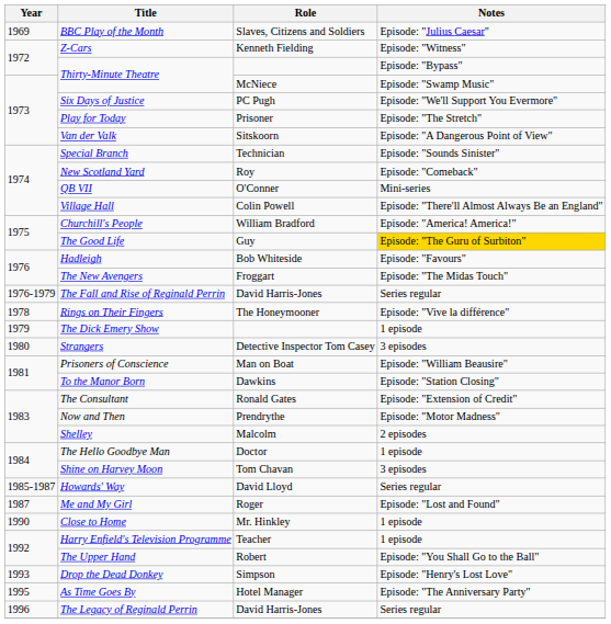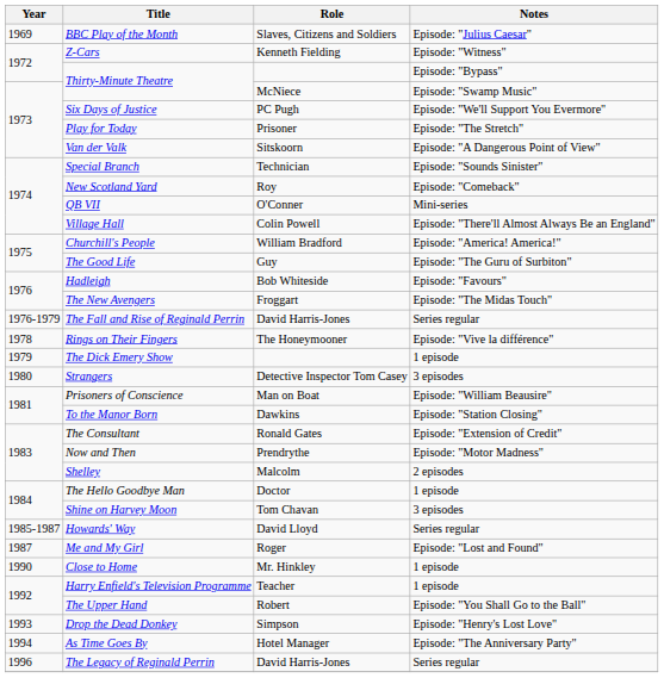 <table class="wikitable sortable">
 <tr>
 <th>Year</th>
 <th>Title</th>
 <th>Role</th>
 <th>Notes</th>
 </tr>
 <tr>
 <td>1969</td>
 <td><em><a href='#'>BBC Play of the Month</a></em></td>
 <td>Slaves, Citizens and Soldiers</td>
 <td>Episode: "<a href='#'>Julius Caesar</a>"</td>
 </tr>
 <tr>
 <td rowspan="2">1972</td>
 <td><em><a href='#'>Z-Cars</a></em></td>
 <td>Kenneth Fielding</td>
 <td>Episode: "Witness"</td>
 </tr>
 <tr>
 <td rowspan="2"><em><a href='#'>Thirty-Minute Theatre</a></em></td>
 <td></td>
 <td>Episode: "Bypass"</td>
 </tr>
 <tr>
 <td rowspan="4">1973</td>
 <td>McNiece</td>
 <td>Episode: "Swamp Music"</td>
 </tr>
 <tr>
 <td><em><a href='#'>Six Days of Justice</a></em></td>
 <td>PC Pugh</td>
 <td>Episode: "We'll Support You Evermore"</td>
 </tr>
 <tr>
 <td><em><a href='#'>Play for Today</a></em></td>
 <td>Prisoner</td>
 <td>Episode: "The Stretch"</td>
 </tr>
 <tr>
 <td><em><a href='#'>Van der Valk</a></em></td>
 <td>Sitskoorn</td>
 <td>Episode: "A Dangerous Point of View"</td>
 </tr>
 <tr>
 <td rowspan="4">1974</td>
 <td><em><a href='#'>Special Branch</a></em></td>
 <td>Technician</td>
 <td>Episode: "Sounds Sinister"</td>
 </tr>
 <tr>
 <td><em><a href='#'>New Scotland Yard</a></em></td>
 <td>Roy</td>
 <td>Episode: "Comeback"</td>
 </tr>
 <tr>
 <td><em><a href='#'>QB VII</a></em></td>
 <td>O'Conner</td>
 <td>Mini-series</td>
 </tr>
 <tr>
 <td><em><a href='#'>Village Hall</a></em></td>
 <td>Colin Powell</td>
 <td>Episode: "There'll Almost Always Be an England"</td>
 </tr>
 <tr>
 <td rowspan="2">1975</td>
 <td><em><a href='#'>Churchill's People</a></em></td>
 <td>William Bradford</td>
 <td>Episode: "America! America!"</td>
 </tr>
 <tr>
 <td><em><a href='#'>The Good Life</a></em></td>
 <td>Guy</td>
-<td style="background: gold;">Episode: "The Guru of Surbiton"</td>
+<td>Episode: "The Guru of Surbiton"</td>
 </tr>
 <tr>
 <td rowspan="2">1976</td>
 <td><em><a href='#'>Hadleigh</a></em></td>
 <td>Bob Whiteside</td>
 <td>Episode: "Favours"</td>
 </tr>
 <tr>
 <td><em><a href='#'>The New Avengers</a></em></td>
 <td>Froggart</td>
 <td>Episode: "The Midas Touch"</td>
 </tr>
 <tr>
 <td>1976-1979</td>
 <td><em><a href='#'>The Fall and Rise of Reginald Perrin</a></em></td>
 <td>David Harris-Jones</td>
 <td>Series regular</td>
 </tr>
 <tr>
 <td>1978</td>
 <td><em><a href='#'>Rings on Their Fingers</a></em></td>
 <td>The Honeymooner</td>
 <td>Episode: "Vive la différence"</td>
 </tr>
 <tr>
 <td>1979</td>
 <td><em><a href='#'>The Dick Emery Show</a></em></td>
 <td></td>
 <td>1 episode</td>
 </tr>
 <tr>
 <td>1980</td>
 <td><em><a href='#'>Strangers</a></em></td>
 <td>Detective Inspector Tom Casey</td>
 <td>3 episodes</td>
 </tr>
 <tr>
 <td rowspan="2">1981</td>
 <td><em>Prisoners of Conscience</em></td>
 <td>Man on Boat</td>
 <td>Episode: "William Beausire"</td>
 </tr>
 <tr>
 <td><em><a href='#'>To the Manor Born</a></em></td>
 <td>Dawkins</td>
 <td>Episode: "Station Closing"</td>
 </tr>
 <tr>
 <td rowspan="3">1983</td>
 <td><em>The Consultant</em></td>
 <td>Ronald Gates</td>
 <td>Episode: "Extension of Credit"</td>
 </tr>
 <tr>
 <td><em>Now and Then</em></td>
 <td>Prendrythe</td>
 <td>Episode: "Motor Madness"</td>
 </tr>
 <tr>
 <td><em><a href='#'>Shelley</a></em></td>
 <td>Malcolm</td>
 <td>2 episodes</td>
 </tr>
 <tr>
 <td rowspan="2">1984</td>
 <td><em>The Hello Goodbye Man</em></td>
 <td>Doctor</td>
 <td>1 episode</td>
 </tr>
 <tr>
 <td><em><a href='#'>Shine on Harvey Moon</a></em></td>
 <td>Tom Chavan</td>
 <td>3 episodes</td>
 </tr>
 <tr>
 <td>1985-1987</td>
 <td><em><a href='#'>Howards' Way</a></em></td>
 <td>David Lloyd</td>
 <td>Series regular</td>
 </tr>
 <tr>
 <td>1987</td>
 <td><em><a href='#'>Me and My Girl</a></em></td>
 <td>Roger</td>
 <td>Episode: "Lost and Found"</td>
 </tr>
 <tr>
 <td>1990</td>
 <td><em><a href='#'>Close to Home</a></em></td>
 <td>Mr. Hinkley</td>
 <td>1 episode</td>
 </tr>
 <tr>
 <td rowspan="2">1992</td>
 <td><em><a href='#'>Harry Enfield's Television Programme</a></em></td>
 <td>Teacher</td>
 <td>1 episode</td>
 </tr>
 <tr>
 <td><em><a href='#'>The Upper Hand</a></em></td>
 <td>Robert</td>
 <td>Episode: "You Shall Go to the Ball"</td>
 </tr>
 <tr>
 <td>1993</td>
 <td><em><a href='#'>Drop the Dead Donkey</a></em></td>
 <td>Simpson</td>
 <td>Episode: "Henry's Lost Love"</td>
 </tr>
 <tr>
-<td>1995</td>
+<td>1994</td>
 <td><em><a href='#'>As Time Goes By</a></em></td>
 <td>Hotel Manager</td>
 <td>Episode: "The Anniversary Party"</td>
 </tr>
 <tr>
 <td>1996</td>
 <td><em><a href='#'>The Legacy of Reginald Perrin</a></em></td>
 <td>David Harris-Jones</td>
 <td>Series regular</td>
 </tr>
 <tr>
 </tr>
 </table>
